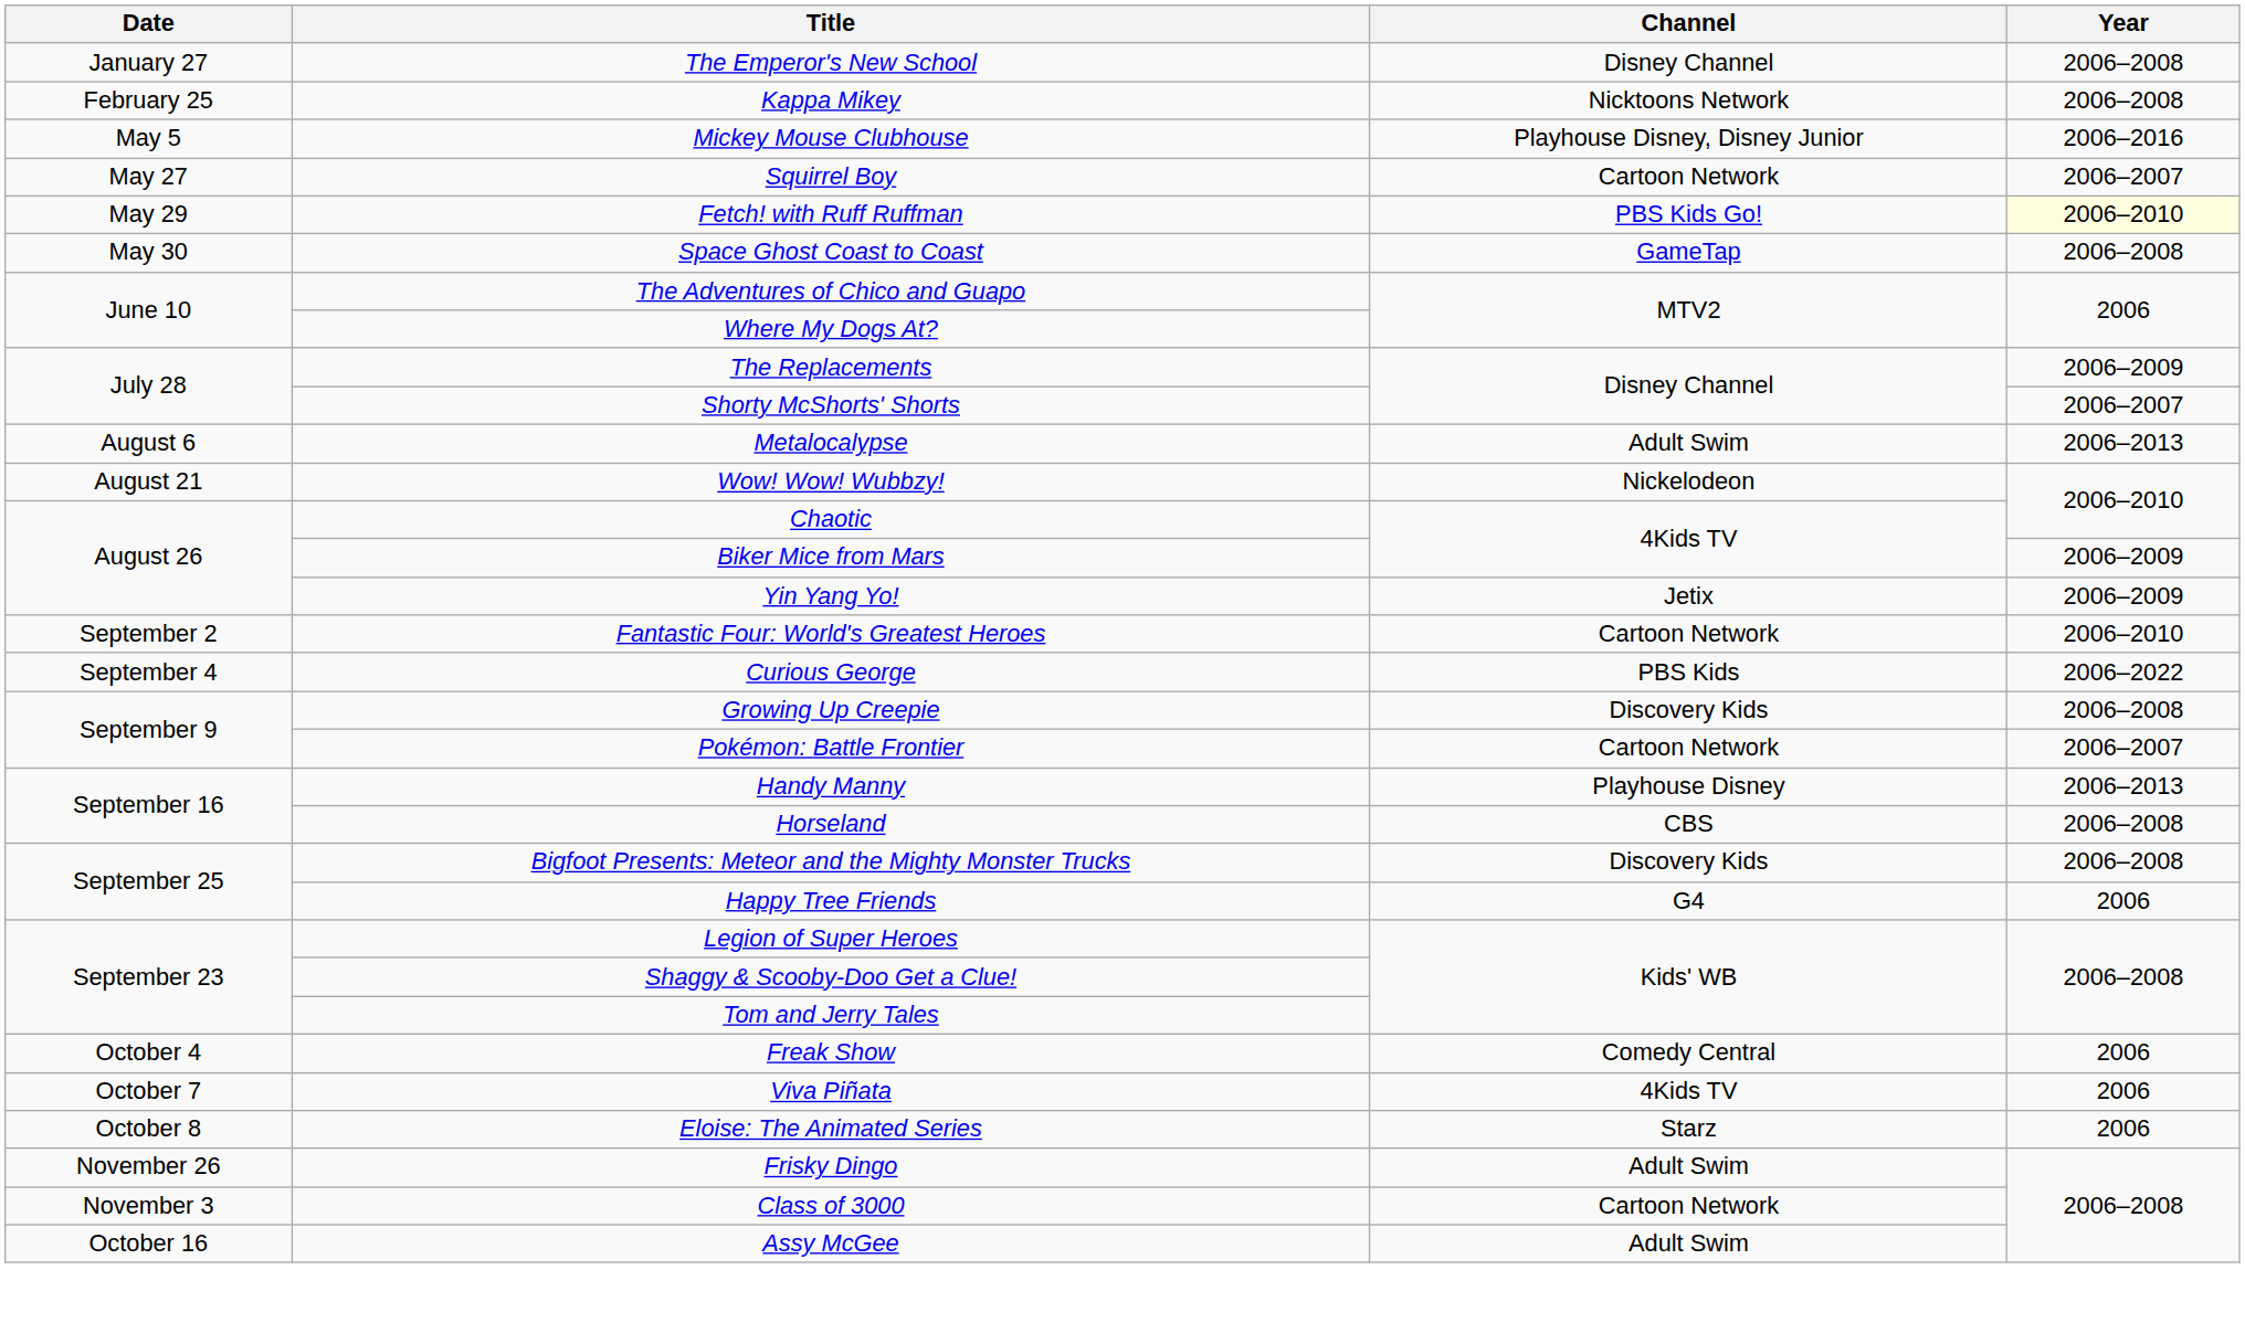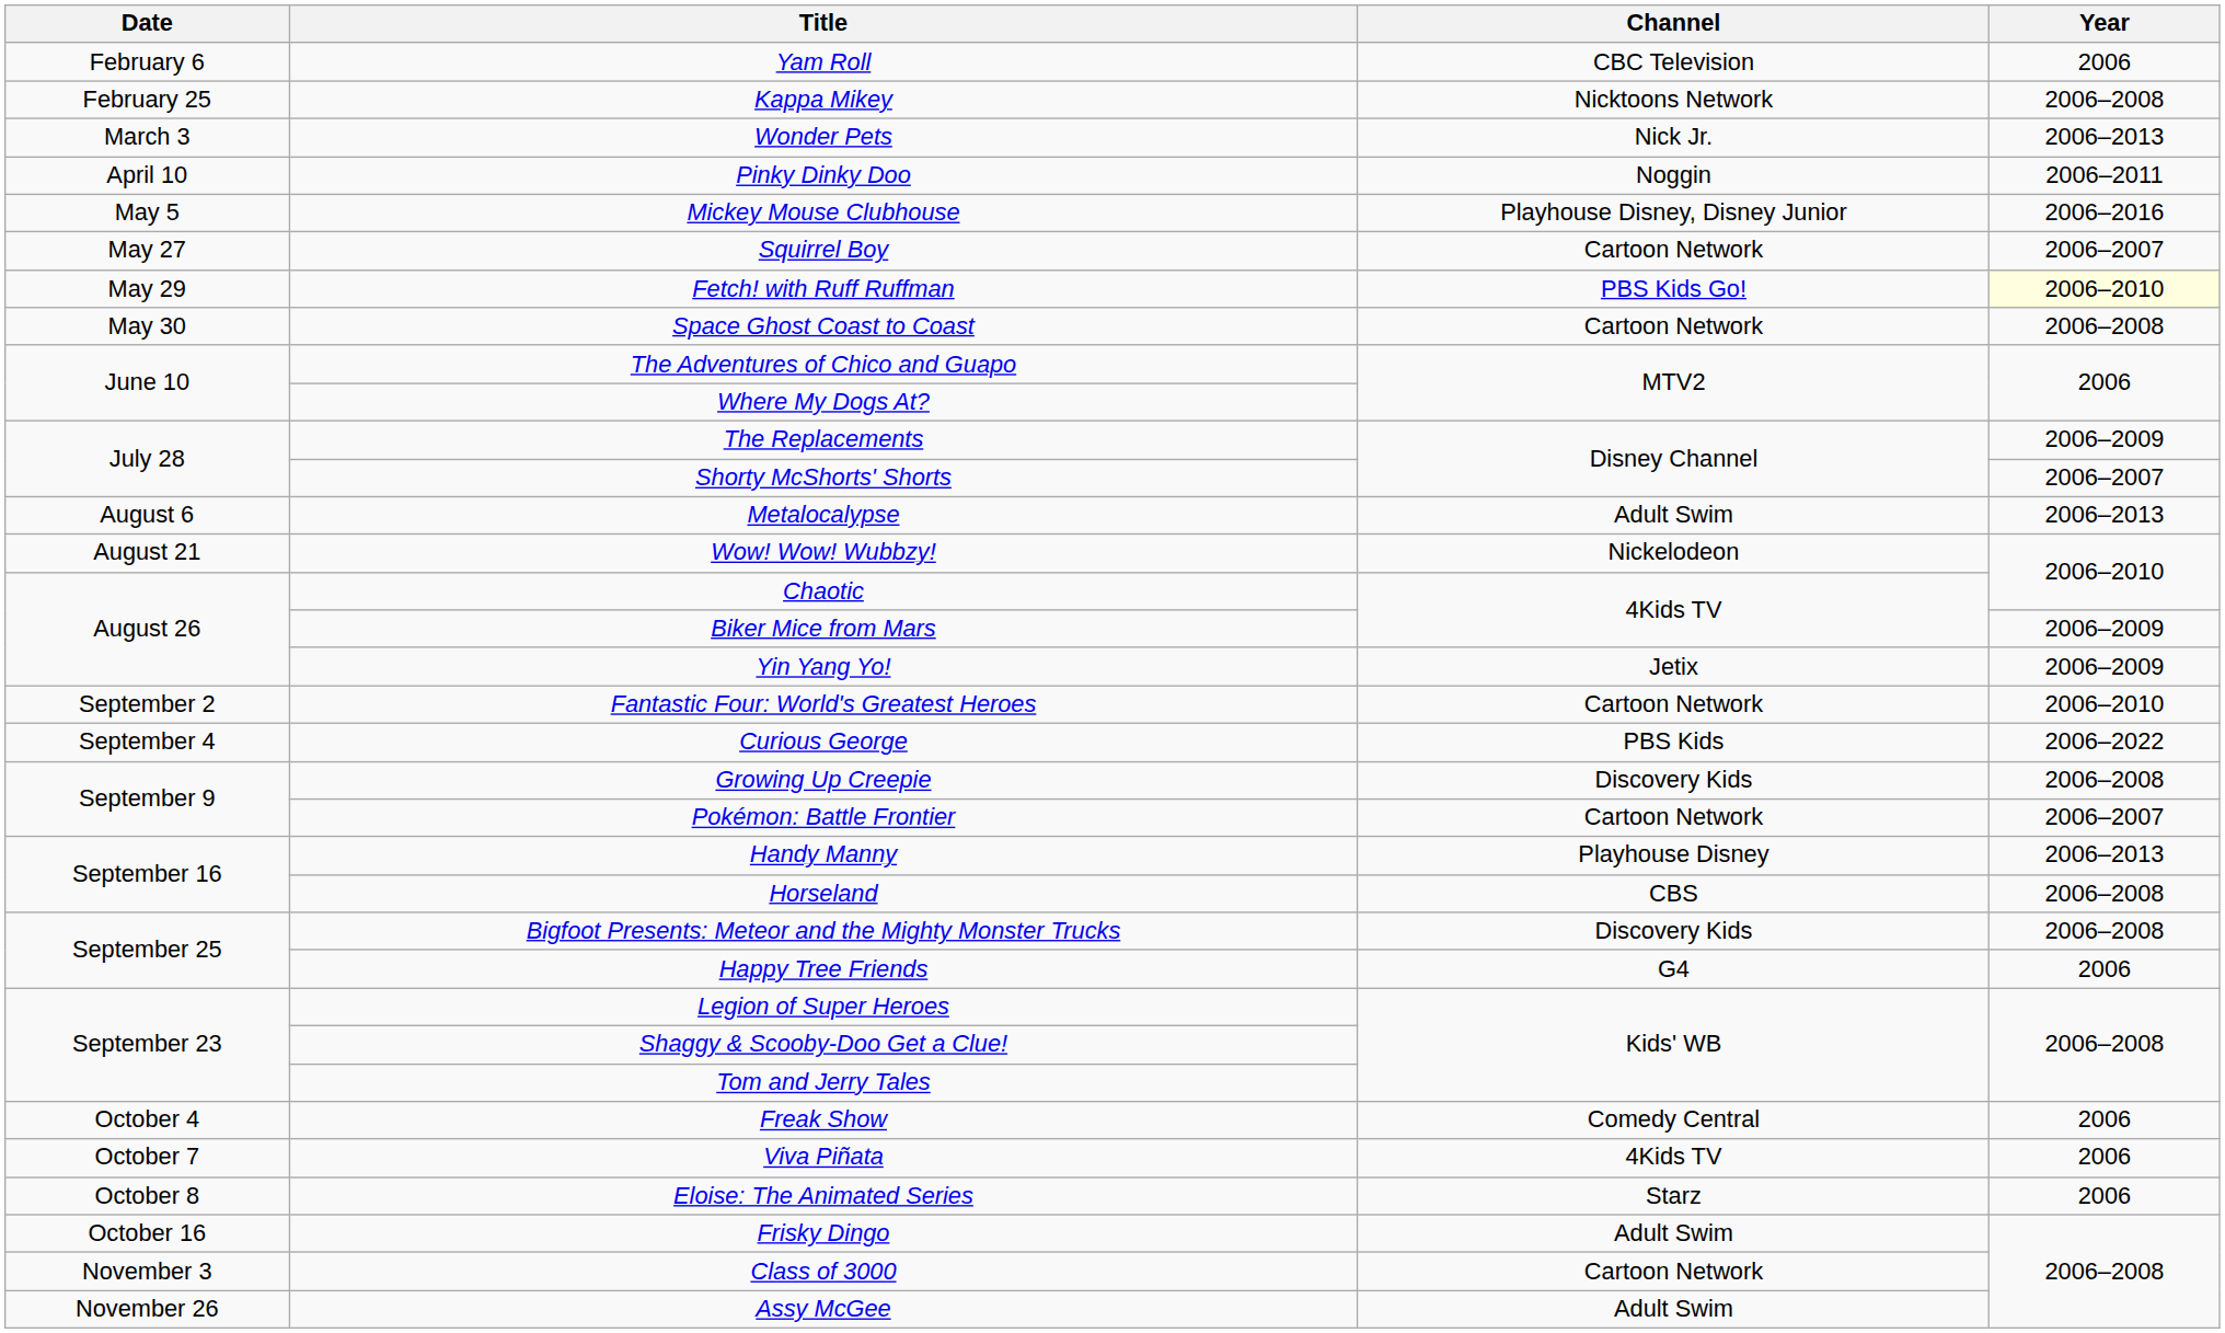 <table class="wikitable sortable" style="text-align: center" width="75%">
 <tr>
 <th scope="col">Date</th>
 <th scope="col">Title</th>
 <th scope="col">Channel</th>
 <th scope="col">Year</th>
 </tr>
 <tr>
-<td>January 27</td>
-<td><em><a href='#'>The Emperor's New School</a></em></td>
-<td>Disney Channel</td>
-<td>2006–2008</td>
+<td>February 6</td>
+<td><em><a href='#'>Yam Roll</a></em></td>
+<td>CBC Television</td>
+<td>2006</td>
 </tr>
 <tr>
 <td>February 25</td>
 <td><em><a href='#'>Kappa Mikey</a></em></td>
 <td>Nicktoons Network</td>
 <td>2006–2008</td>
+</tr>
+<tr>
+<td>March 3</td>
+<td><em><a href='#'>Wonder Pets</a></em></td>
+<td>Nick Jr.</td>
+<td>2006–2013</td>
+</tr>
+<tr>
+<td>April 10</td>
+<td><em><a href='#'>Pinky Dinky Doo</a></em></td>
+<td>Noggin</td>
+<td>2006–2011</td>
 </tr>
 <tr>
 <td>May 5</td>
 <td><em><a href='#'>Mickey Mouse Clubhouse</a></em></td>
 <td>Playhouse Disney, Disney Junior</td>
 <td>2006–2016</td>
 </tr>
 <tr>
 <td>May 27</td>
 <td><em><a href='#'>Squirrel Boy</a></em></td>
 <td>Cartoon Network</td>
 <td>2006–2007</td>
 </tr>
 <tr>
 <td>May 29</td>
 <td><em><a href='#'>Fetch! with Ruff Ruffman</a></em></td>
 <td><a href='#'>PBS Kids Go!</a></td>
 <td style="background: lightyellow;">2006–2010</td>
 </tr>
 <tr>
 <td>May 30</td>
 <td><em><a href='#'>Space Ghost Coast to Coast</a></em></td>
-<td><a href='#'>GameTap</a></td>
+<td>Cartoon Network</td>
 <td>2006–2008</td>
 </tr>
 <tr>
 <td rowspan=2>June 10</td>
 <td><em><a href='#'>The Adventures of Chico and Guapo</a></em></td>
 <td rowspan=2>MTV2</td>
 <td rowspan=2>2006</td>
 </tr>
 <tr>
 <td><em><a href='#'>Where My Dogs At?</a></em></td>
 </tr>
 <tr>
 <td rowspan=2>July 28</td>
 <td><em><a href='#'>The Replacements</a></em></td>
 <td rowspan=2>Disney Channel</td>
 <td>2006–2009</td>
 </tr>
 <tr>
 <td><em><a href='#'>Shorty McShorts' Shorts</a></em></td>
 <td>2006–2007</td>
 </tr>
 <tr>
 <td>August 6</td>
 <td><em><a href='#'>Metalocalypse</a></em></td>
 <td>Adult Swim</td>
 <td>2006–2013</td>
 </tr>
 <tr>
 <td>August 21</td>
 <td><em><a href='#'>Wow! Wow! Wubbzy!</a></em></td>
 <td>Nickelodeon</td>
 <td rowspan=2>2006–2010</td>
 </tr>
 <tr>
 <td rowspan=3>August 26</td>
 <td><em><a href='#'>Chaotic</a></em></td>
 <td rowspan=2>4Kids TV</td>
 </tr>
 <tr>
 <td><em><a href='#'>Biker Mice from Mars</a></em></td>
 <td>2006–2009</td>
 </tr>
 <tr>
 <td><em><a href='#'>Yin Yang Yo!</a></em></td>
 <td>Jetix</td>
 <td>2006–2009</td>
 </tr>
 <tr>
 <td>September 2</td>
 <td><em><a href='#'>Fantastic Four: World's Greatest Heroes</a></em></td>
 <td>Cartoon Network</td>
 <td>2006–2010</td>
 </tr>
 <tr>
 <td>September 4</td>
 <td><em><a href='#'>Curious George</a></em></td>
 <td>PBS Kids</td>
 <td>2006–2022</td>
 </tr>
 <tr>
 <td rowspan=2>September 9</td>
 <td><em><a href='#'>Growing Up Creepie</a></em></td>
 <td>Discovery Kids</td>
 <td>2006–2008</td>
 </tr>
 <tr>
 <td><em><a href='#'>Pokémon: Battle Frontier</a></em></td>
 <td>Cartoon Network</td>
 <td>2006–2007</td>
 </tr>
 <tr>
 <td rowspan=2>September 16</td>
 <td><em><a href='#'>Handy Manny</a></em></td>
 <td>Playhouse Disney</td>
 <td>2006–2013</td>
 </tr>
 <tr>
 <td><em><a href='#'>Horseland</a></em></td>
 <td>CBS</td>
 <td>2006–2008</td>
 </tr>
 <tr>
 <td rowspan=2>September 25</td>
 <td><em><a href='#'>Bigfoot Presents: Meteor and the Mighty Monster Trucks</a></em></td>
 <td>Discovery Kids</td>
 <td>2006–2008</td>
 </tr>
 <tr>
 <td><em><a href='#'>Happy Tree Friends</a></em></td>
 <td>G4</td>
 <td>2006</td>
 </tr>
 <tr>
 <td rowspan=3>September 23</td>
 <td><em><a href='#'>Legion of Super Heroes</a></em></td>
 <td rowspan=3>Kids' WB</td>
 <td rowspan=3>2006–2008</td>
 </tr>
 <tr>
 <td><em><a href='#'>Shaggy & Scooby-Doo Get a Clue!</a></em></td>
 </tr>
 <tr>
 <td><em><a href='#'>Tom and Jerry Tales</a></em></td>
 </tr>
 <tr>
 <td>October 4</td>
 <td><em><a href='#'>Freak Show</a></em></td>
 <td>Comedy Central</td>
 <td>2006</td>
 </tr>
 <tr>
 <td>October 7</td>
 <td><em><a href='#'>Viva Piñata</a></em></td>
 <td>4Kids TV</td>
 <td>2006</td>
 </tr>
 <tr>
 <td>October 8</td>
 <td><em><a href='#'>Eloise: The Animated Series</a></em></td>
 <td>Starz</td>
 <td>2006</td>
 </tr>
 <tr>
-<td>November 26</td>
+<td>October 16</td>
 <td><em><a href='#'>Frisky Dingo</a></em></td>
 <td>Adult Swim</td>
 <td rowspan=3>2006–2008</td>
 </tr>
 <tr>
 <td>November 3</td>
 <td><em><a href='#'>Class of 3000</a></em></td>
 <td>Cartoon Network</td>
 </tr>
 <tr>
-<td>October 16</td>
+<td>November 26</td>
 <td><em><a href='#'>Assy McGee</a></em></td>
 <td>Adult Swim</td>
 </tr>
 </table>
